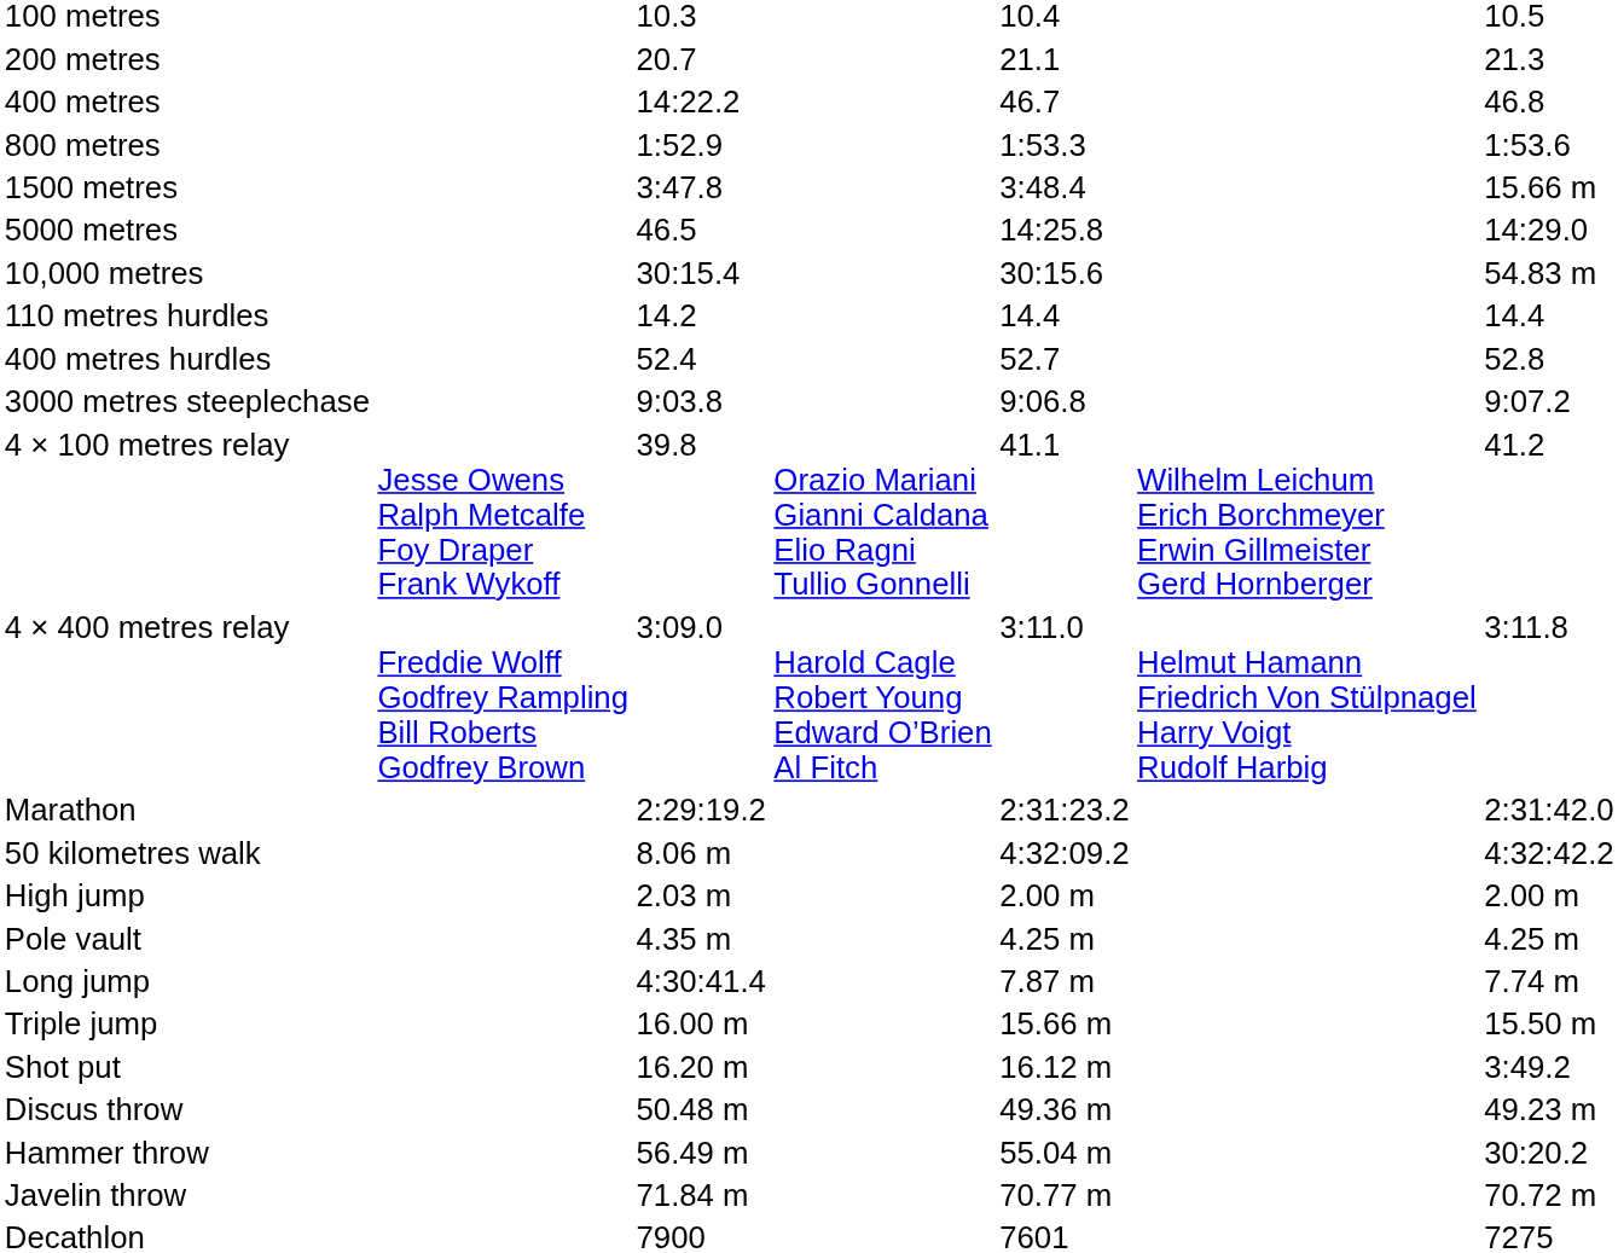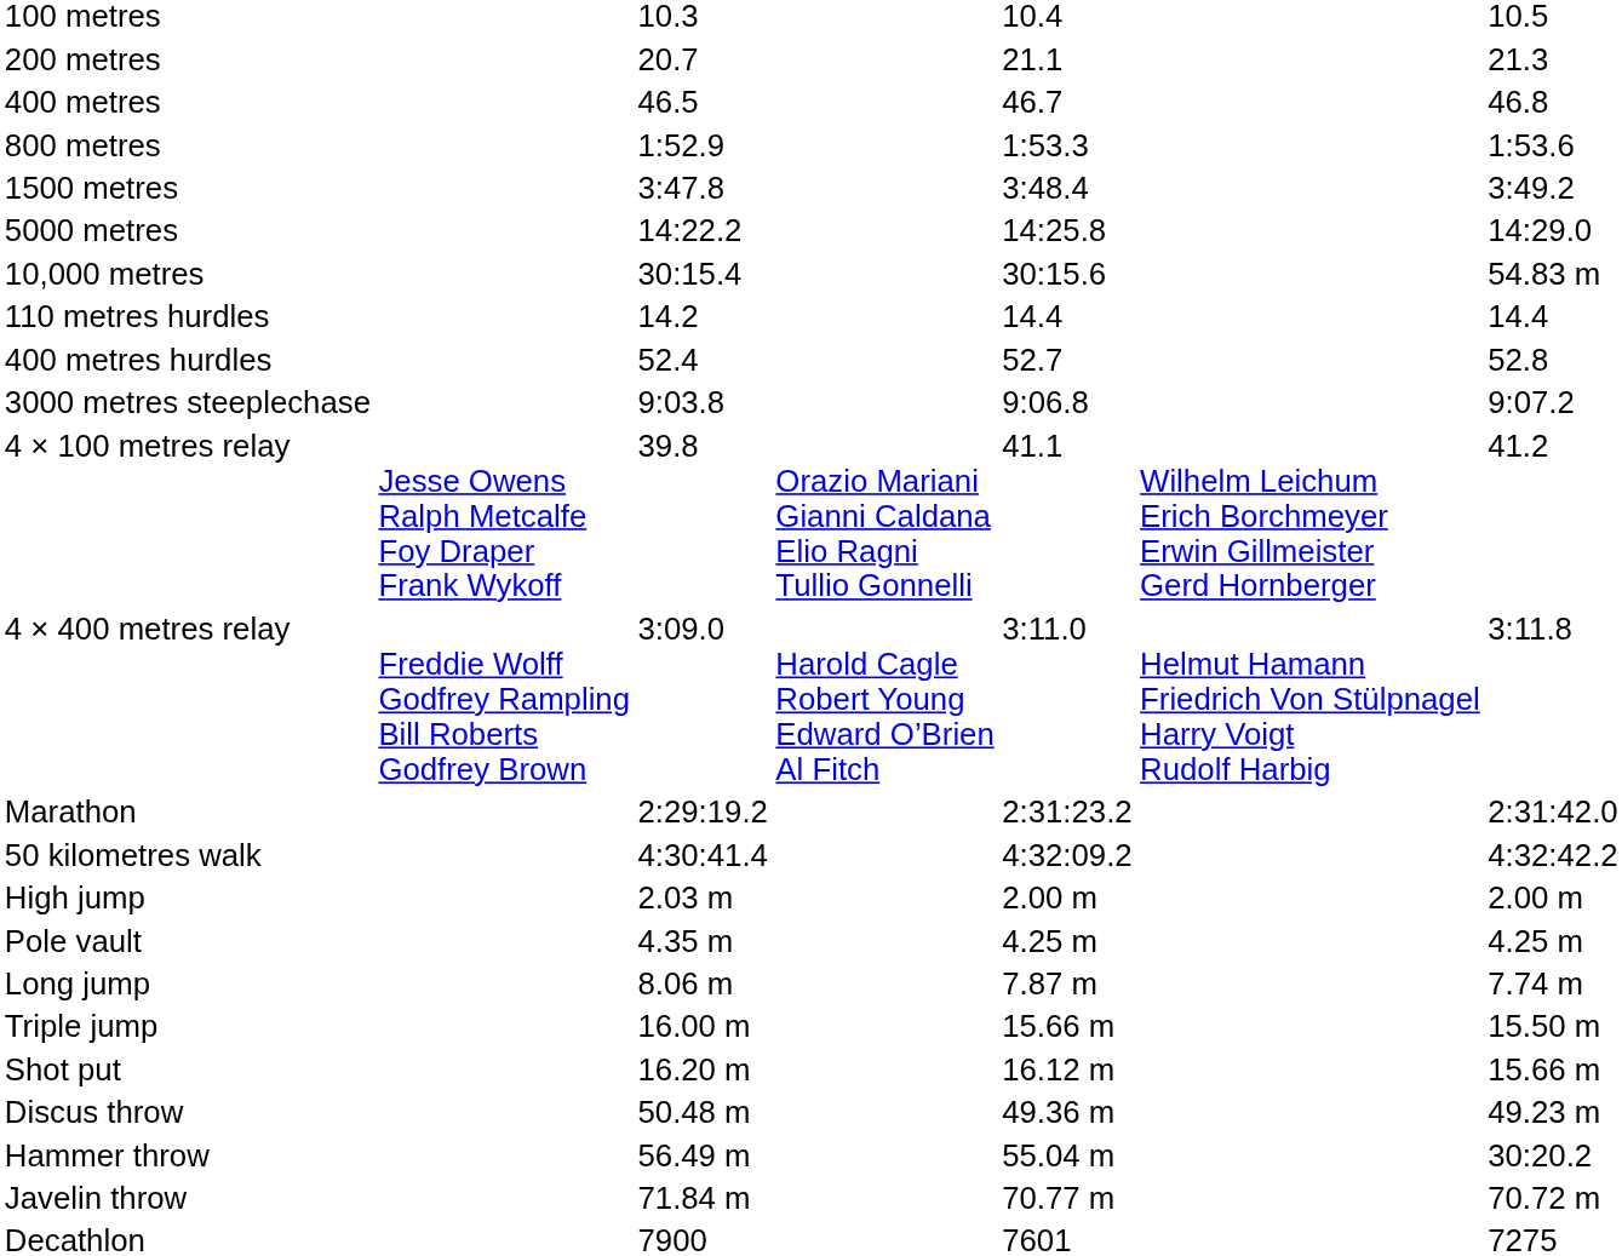 <table>
 <tr>
 <td>100 metres<br></td>
 <td></td>
 <td>10.3</td>
 <td></td>
 <td>10.4</td>
 <td></td>
 <td>10.5</td>
 </tr>
 <tr>
 <td>200 metres<br></td>
 <td></td>
 <td>20.7</td>
 <td></td>
 <td>21.1</td>
 <td></td>
 <td>21.3</td>
 </tr>
 <tr>
 <td>400 metres<br></td>
 <td></td>
-<td>14:22.2</td>
+<td>46.5</td>
 <td></td>
 <td>46.7</td>
 <td></td>
 <td>46.8</td>
 </tr>
 <tr>
 <td>800 metres<br></td>
 <td></td>
 <td>1:52.9</td>
 <td></td>
 <td>1:53.3</td>
 <td></td>
 <td>1:53.6</td>
 </tr>
 <tr>
 <td>1500 metres<br></td>
 <td></td>
 <td>3:47.8</td>
 <td></td>
 <td>3:48.4</td>
 <td></td>
-<td>15.66 m</td>
+<td>3:49.2</td>
 </tr>
 <tr>
 <td>5000 metres<br></td>
 <td></td>
-<td>46.5</td>
+<td>14:22.2</td>
 <td></td>
 <td>14:25.8</td>
 <td></td>
 <td>14:29.0</td>
 </tr>
 <tr>
 <td>10,000 metres<br></td>
 <td></td>
 <td>30:15.4</td>
 <td></td>
 <td>30:15.6</td>
 <td></td>
 <td>54.83 m</td>
 </tr>
 <tr>
 <td>110 metres hurdles<br></td>
 <td></td>
 <td>14.2</td>
 <td></td>
 <td>14.4</td>
 <td></td>
 <td>14.4</td>
 </tr>
 <tr>
 <td>400 metres hurdles<br></td>
 <td></td>
 <td>52.4</td>
 <td></td>
 <td>52.7</td>
 <td></td>
 <td>52.8</td>
 </tr>
 <tr>
 <td>3000 metres steeplechase<br></td>
 <td></td>
 <td>9:03.8</td>
 <td></td>
 <td>9:06.8</td>
 <td></td>
 <td>9:07.2</td>
 </tr>
 <tr valign="top">
 <td>4 × 100 metres relay<br></td>
 <td><br><a href='#'>Jesse Owens</a><br><a href='#'>Ralph Metcalfe</a><br><a href='#'>Foy Draper</a><br><a href='#'>Frank Wykoff</a></td>
 <td>39.8</td>
 <td><br><a href='#'>Orazio Mariani</a><br><a href='#'>Gianni Caldana</a><br><a href='#'>Elio Ragni</a><br><a href='#'>Tullio Gonnelli</a></td>
 <td>41.1</td>
 <td><br><a href='#'>Wilhelm Leichum</a><br><a href='#'>Erich Borchmeyer</a><br><a href='#'>Erwin Gillmeister</a><br><a href='#'>Gerd Hornberger</a></td>
 <td>41.2</td>
 </tr>
 <tr valign="top">
 <td>4 × 400 metres relay<br></td>
 <td><br><a href='#'>Freddie Wolff</a><br><a href='#'>Godfrey Rampling</a><br><a href='#'>Bill Roberts</a><br><a href='#'>Godfrey Brown</a></td>
 <td>3:09.0</td>
 <td><br><a href='#'>Harold Cagle</a><br><a href='#'>Robert Young</a><br><a href='#'>Edward O’Brien</a><br><a href='#'>Al Fitch</a></td>
 <td>3:11.0</td>
 <td><br><a href='#'>Helmut Hamann</a><br><a href='#'>Friedrich Von Stülpnagel</a><br><a href='#'>Harry Voigt</a><br><a href='#'>Rudolf Harbig</a></td>
 <td>3:11.8</td>
 </tr>
 <tr>
 <td>Marathon<br></td>
 <td></td>
 <td>2:29:19.2</td>
 <td></td>
 <td>2:31:23.2</td>
 <td></td>
 <td>2:31:42.0</td>
 </tr>
 <tr>
 <td>50 kilometres walk<br></td>
 <td></td>
-<td>8.06 m</td>
+<td>4:30:41.4</td>
 <td></td>
 <td>4:32:09.2</td>
 <td></td>
 <td>4:32:42.2</td>
 </tr>
 <tr>
 <td>High jump<br></td>
 <td></td>
 <td>2.03 m</td>
 <td></td>
 <td>2.00 m</td>
 <td></td>
 <td>2.00 m</td>
 </tr>
 <tr>
 <td>Pole vault<br></td>
 <td></td>
 <td>4.35 m</td>
 <td></td>
 <td>4.25 m</td>
 <td></td>
 <td>4.25 m</td>
 </tr>
 <tr>
 <td>Long jump<br></td>
 <td></td>
-<td>4:30:41.4</td>
+<td>8.06 m</td>
 <td></td>
 <td>7.87 m</td>
 <td></td>
 <td>7.74 m</td>
 </tr>
 <tr>
 <td>Triple jump<br></td>
 <td></td>
 <td>16.00 m</td>
 <td></td>
 <td>15.66 m</td>
 <td></td>
 <td>15.50 m</td>
 </tr>
 <tr>
 <td>Shot put<br></td>
 <td></td>
 <td>16.20 m</td>
 <td></td>
 <td>16.12 m</td>
 <td></td>
-<td>3:49.2</td>
+<td>15.66 m</td>
 </tr>
 <tr>
 <td>Discus throw<br></td>
 <td></td>
 <td>50.48 m</td>
 <td></td>
 <td>49.36 m</td>
 <td></td>
 <td>49.23 m</td>
 </tr>
 <tr>
 <td>Hammer throw<br></td>
 <td></td>
 <td>56.49 m</td>
 <td></td>
 <td>55.04 m</td>
 <td></td>
 <td>30:20.2</td>
 </tr>
 <tr>
 <td>Javelin throw<br></td>
 <td></td>
 <td>71.84 m</td>
 <td></td>
 <td>70.77 m</td>
 <td></td>
 <td>70.72 m</td>
 </tr>
 <tr>
 <td>Decathlon<br></td>
 <td></td>
 <td>7900</td>
 <td></td>
 <td>7601</td>
 <td></td>
 <td>7275</td>
 </tr>
 </table>
